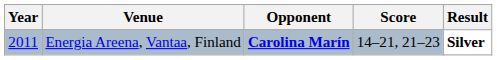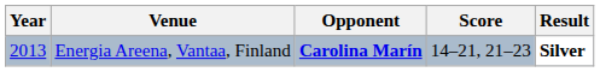 <table class="sortable wikitable" style="font-size: 90%;">
 <tr>
 <th>Year</th>
 <th>Venue</th>
 <th>Opponent</th>
 <th>Score</th>
 <th>Result</th>
 </tr>
 <tr style="background:#AABBCC">
-<td align="center"><a href='#'>2011</a></td>
+<td align="center"><a href='#'>2013</a></td>
 <td align="left"><a href='#'>Energia Areena</a>, <a href='#'>Vantaa</a>, Finland</td>
 <td align="left"><strong> <a href='#'>Carolina Marín</a></strong></td>
 <td align="left">14–21, 21–23</td>
 <td style="text-align:left; background:white"> <strong>Silver</strong></td>
 </tr>
 </table>
